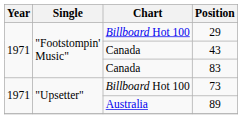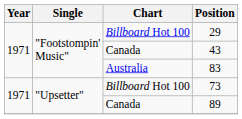 <table class="wikitable">
 <tr>
 <th>Year</th>
 <th>Single</th>
 <th>Chart</th>
 <th>Position</th>
 </tr>
 <tr>
 <td rowspan="3">1971</td>
 <td rowspan="3">"Footstompin'<br>Music"</td>
 <td><a href='#'><em>Billboard</em> Hot 100</a></td>
 <td align="center">29</td>
 </tr>
 <tr>
 <td>Canada</td>
 <td align="center">43</td>
 </tr>
 <tr>
-<td>Canada</td>
+<td><a href='#'>Australia</a></td>
 <td align="center">83</td>
 </tr>
 <tr>
 <td rowspan="2">1971</td>
 <td rowspan="2">"Upsetter"</td>
 <td><em>Billboard</em> Hot 100</td>
 <td align="center">73</td>
 </tr>
 <tr>
-<td><a href='#'>Australia</a></td>
+<td>Canada</td>
 <td align="center">89</td>
 </tr>
 <tr>
 </tr>
 </table>
